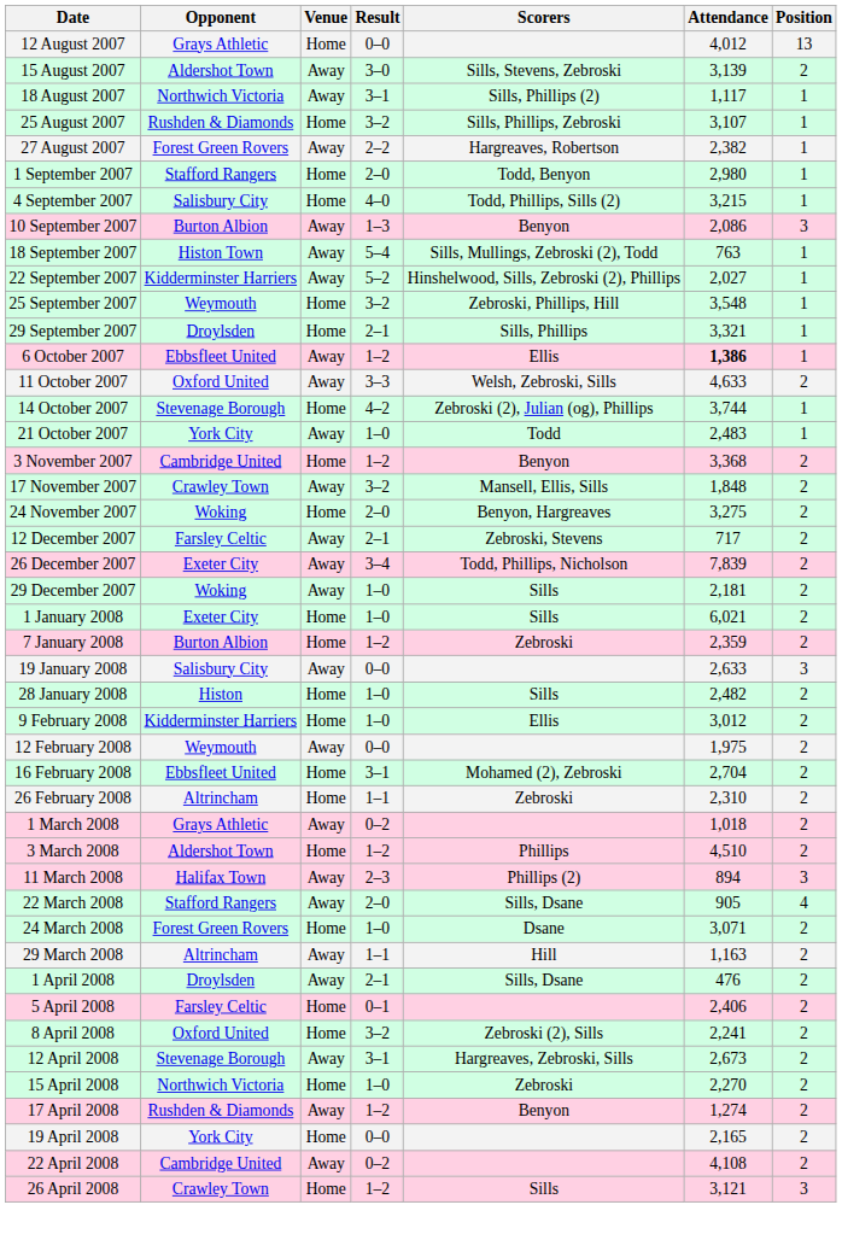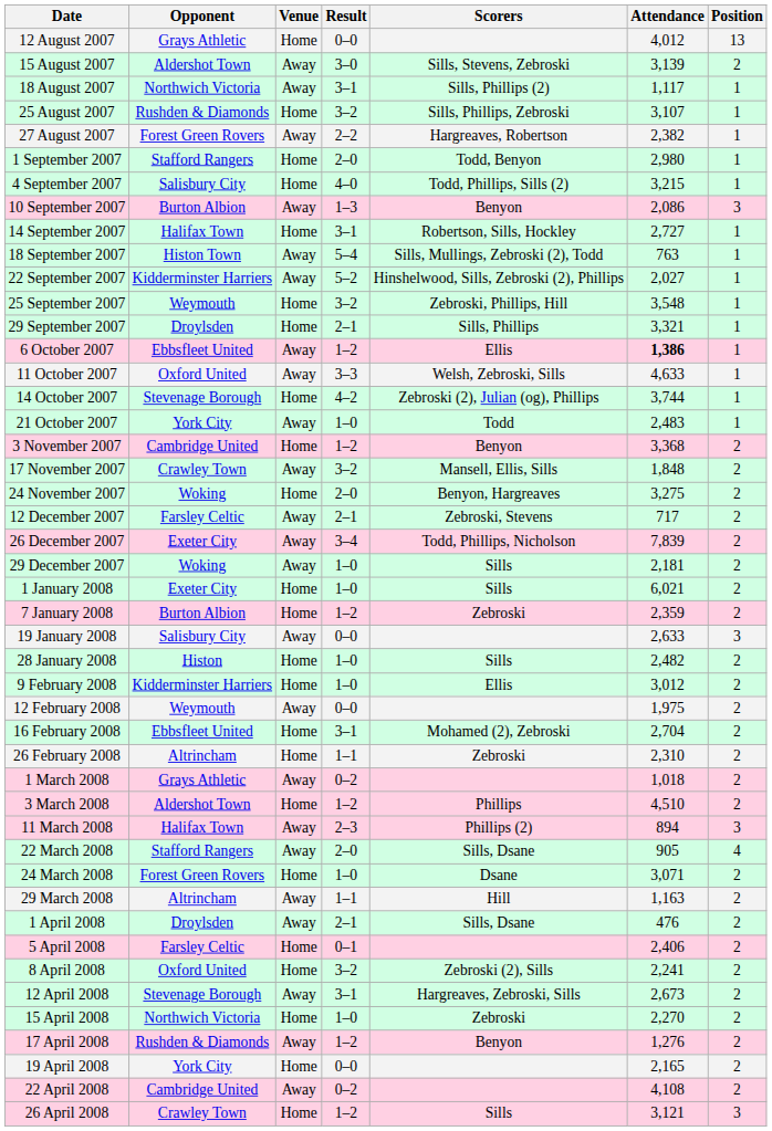 <table class="wikitable sortable"  style="text-align:center;">
 <tr>
 <th>Date</th>
 <th>Opponent</th>
 <th>Venue</th>
 <th>Result</th>
 <th class="unsortable">Scorers</th>
 <th>Attendance</th>
 <th>Position</th>
 </tr>
 <tr style="background: #f3f3f3;">
 <td>12 August 2007</td>
 <td><a href='#'>Grays Athletic</a></td>
 <td>Home</td>
 <td>0–0</td>
 <td></td>
 <td>4,012</td>
 <td>13</td>
 </tr>
 <tr style="background: #d0ffe3;">
 <td>15 August 2007</td>
 <td><a href='#'>Aldershot Town</a></td>
 <td>Away</td>
 <td>3–0</td>
 <td>Sills, Stevens, Zebroski</td>
 <td>3,139</td>
 <td>2</td>
 </tr>
 <tr style="background: #d0ffe3;">
 <td>18 August 2007</td>
 <td><a href='#'>Northwich Victoria</a></td>
 <td>Away</td>
 <td>3–1</td>
 <td>Sills, Phillips (2)</td>
 <td>1,117</td>
 <td>1</td>
 </tr>
 <tr style="background: #d0ffe3;">
 <td>25 August 2007</td>
 <td><a href='#'>Rushden & Diamonds</a></td>
 <td>Home</td>
 <td>3–2</td>
 <td>Sills, Phillips, Zebroski</td>
 <td>3,107</td>
 <td>1</td>
 </tr>
 <tr style="background: #f3f3f3;">
 <td>27 August 2007</td>
 <td><a href='#'>Forest Green Rovers</a></td>
 <td>Away</td>
 <td>2–2</td>
 <td>Hargreaves, Robertson</td>
 <td>2,382</td>
 <td>1</td>
 </tr>
 <tr style="background: #d0ffe3;">
 <td>1 September 2007</td>
 <td><a href='#'>Stafford Rangers</a></td>
 <td>Home</td>
 <td>2–0</td>
 <td>Todd, Benyon</td>
 <td>2,980</td>
 <td>1</td>
 </tr>
 <tr style="background: #d0ffe3;">
 <td>4 September 2007</td>
 <td><a href='#'>Salisbury City</a></td>
 <td>Home</td>
 <td>4–0</td>
 <td>Todd, Phillips, Sills (2)</td>
 <td>3,215</td>
 <td>1</td>
 </tr>
 <tr style="background: #ffd0e3;">
 <td>10 September 2007</td>
 <td><a href='#'>Burton Albion</a></td>
 <td>Away</td>
 <td>1–3</td>
 <td>Benyon</td>
 <td>2,086</td>
 <td>3</td>
 </tr>
 <tr style="background: #d0ffe3;">
+<td>14 September 2007</td>
+<td><a href='#'>Halifax Town</a></td>
+<td>Home</td>
+<td>3–1</td>
+<td>Robertson, Sills, Hockley</td>
+<td>2,727</td>
+<td>1</td>
+</tr>
+<tr style="background: #d0ffe3;">
 <td>18 September 2007</td>
 <td><a href='#'>Histon Town</a></td>
 <td>Away</td>
 <td>5–4</td>
 <td>Sills, Mullings, Zebroski (2), Todd</td>
 <td>763</td>
 <td>1</td>
 </tr>
 <tr style="background: #d0ffe3;">
 <td>22 September 2007</td>
 <td><a href='#'>Kidderminster Harriers</a></td>
 <td>Away</td>
 <td>5–2</td>
 <td>Hinshelwood, Sills, Zebroski (2), Phillips</td>
 <td>2,027</td>
 <td>1</td>
 </tr>
 <tr style="background: #d0ffe3;">
 <td>25 September 2007</td>
 <td><a href='#'>Weymouth</a></td>
 <td>Home</td>
 <td>3–2</td>
 <td>Zebroski, Phillips, Hill</td>
 <td>3,548</td>
 <td>1</td>
 </tr>
 <tr style="background: #d0ffe3;">
 <td>29 September 2007</td>
 <td><a href='#'>Droylsden</a></td>
 <td>Home</td>
 <td>2–1</td>
 <td>Sills, Phillips</td>
 <td>3,321</td>
 <td>1</td>
 </tr>
 <tr style="background: #ffd0e3;">
 <td>6 October 2007</td>
 <td><a href='#'>Ebbsfleet United</a></td>
 <td>Away</td>
 <td>1–2</td>
 <td>Ellis</td>
 <td><strong>1,386</strong></td>
 <td>1</td>
 </tr>
 <tr style="background: #f3f3f3;">
 <td>11 October 2007</td>
 <td><a href='#'>Oxford United</a></td>
 <td>Away</td>
 <td>3–3</td>
 <td>Welsh, Zebroski, Sills</td>
 <td>4,633</td>
-<td>2</td>
+<td>1</td>
 </tr>
 <tr style="background: #d0ffe3;">
 <td>14 October 2007</td>
 <td><a href='#'>Stevenage Borough</a></td>
 <td>Home</td>
 <td>4–2</td>
 <td>Zebroski (2), <a href='#'>Julian</a> (og), Phillips</td>
 <td>3,744</td>
 <td>1</td>
 </tr>
 <tr style="background: #d0ffe3;">
 <td>21 October 2007</td>
 <td><a href='#'>York City</a></td>
 <td>Away</td>
 <td>1–0</td>
 <td>Todd</td>
 <td>2,483</td>
 <td>1</td>
 </tr>
 <tr style="background: #ffd0e3;">
 <td>3 November 2007</td>
 <td><a href='#'>Cambridge United</a></td>
 <td>Home</td>
 <td>1–2</td>
 <td>Benyon</td>
 <td>3,368</td>
 <td>2</td>
 </tr>
 <tr style="background: #d0ffe3;">
 <td>17 November 2007</td>
 <td><a href='#'>Crawley Town</a></td>
 <td>Away</td>
 <td>3–2</td>
 <td>Mansell, Ellis, Sills</td>
 <td>1,848</td>
 <td>2</td>
 </tr>
 <tr style="background: #d0ffe3;">
 <td>24 November 2007</td>
 <td><a href='#'>Woking</a></td>
 <td>Home</td>
 <td>2–0</td>
 <td>Benyon, Hargreaves</td>
 <td>3,275</td>
 <td>2</td>
 </tr>
 <tr style="background: #d0ffe3;">
 <td>12 December 2007</td>
 <td><a href='#'>Farsley Celtic</a></td>
 <td>Away</td>
 <td>2–1</td>
 <td>Zebroski, Stevens</td>
 <td>717</td>
 <td>2</td>
 </tr>
 <tr style="background: #ffd0e3;">
 <td>26 December 2007</td>
 <td><a href='#'>Exeter City</a></td>
 <td>Away</td>
 <td>3–4</td>
 <td>Todd, Phillips, Nicholson</td>
 <td>7,839</td>
 <td>2</td>
 </tr>
 <tr style="background: #d0ffe3;">
 <td>29 December 2007</td>
 <td><a href='#'>Woking</a></td>
 <td>Away</td>
 <td>1–0</td>
 <td>Sills</td>
 <td>2,181</td>
 <td>2</td>
 </tr>
 <tr style="background: #d0ffe3;">
 <td>1 January 2008</td>
 <td><a href='#'>Exeter City</a></td>
 <td>Home</td>
 <td>1–0</td>
 <td>Sills</td>
 <td>6,021</td>
 <td>2</td>
 </tr>
 <tr style="background: #ffd0e3;">
 <td>7 January 2008</td>
 <td><a href='#'>Burton Albion</a></td>
 <td>Home</td>
 <td>1–2</td>
 <td>Zebroski</td>
 <td>2,359</td>
 <td>2</td>
 </tr>
 <tr style="background: #f3f3f3;">
 <td>19 January 2008</td>
 <td><a href='#'>Salisbury City</a></td>
 <td>Away</td>
 <td>0–0</td>
 <td></td>
 <td>2,633</td>
 <td>3</td>
 </tr>
 <tr style="background: #d0ffe3;">
 <td>28 January 2008</td>
 <td><a href='#'>Histon</a></td>
 <td>Home</td>
 <td>1–0</td>
 <td>Sills</td>
 <td>2,482</td>
 <td>2</td>
 </tr>
 <tr style="background: #d0ffe3;">
 <td>9 February 2008</td>
 <td><a href='#'>Kidderminster Harriers</a></td>
 <td>Home</td>
 <td>1–0</td>
 <td>Ellis</td>
 <td>3,012</td>
 <td>2</td>
 </tr>
 <tr style="background: #f3f3f3;">
 <td>12 February 2008</td>
 <td><a href='#'>Weymouth</a></td>
 <td>Away</td>
 <td>0–0</td>
 <td></td>
 <td>1,975</td>
 <td>2</td>
 </tr>
 <tr style="background: #d0ffe3;">
 <td>16 February 2008</td>
 <td><a href='#'>Ebbsfleet United</a></td>
 <td>Home</td>
 <td>3–1</td>
 <td>Mohamed (2), Zebroski</td>
 <td>2,704</td>
 <td>2</td>
 </tr>
 <tr style="background: #f3f3f3;">
 <td>26 February 2008</td>
 <td><a href='#'>Altrincham</a></td>
 <td>Home</td>
 <td>1–1</td>
 <td>Zebroski</td>
 <td>2,310</td>
 <td>2</td>
 </tr>
 <tr style="background: #ffd0e3;">
 <td>1 March 2008</td>
 <td><a href='#'>Grays Athletic</a></td>
 <td>Away</td>
 <td>0–2</td>
 <td></td>
 <td>1,018</td>
 <td>2</td>
 </tr>
 <tr style="background: #ffd0e3;">
 <td>3 March 2008</td>
 <td><a href='#'>Aldershot Town</a></td>
 <td>Home</td>
 <td>1–2</td>
 <td>Phillips</td>
 <td>4,510</td>
 <td>2</td>
 </tr>
 <tr style="background: #ffd0e3;">
 <td>11 March 2008</td>
 <td><a href='#'>Halifax Town</a></td>
 <td>Away</td>
 <td>2–3</td>
 <td>Phillips (2)</td>
 <td>894</td>
 <td>3</td>
 </tr>
 <tr style="background: #d0ffe3;">
 <td>22 March 2008</td>
 <td><a href='#'>Stafford Rangers</a></td>
 <td>Away</td>
 <td>2–0</td>
 <td>Sills, Dsane</td>
 <td>905</td>
 <td>4</td>
 </tr>
 <tr style="background: #d0ffe3;">
 <td>24 March 2008</td>
 <td><a href='#'>Forest Green Rovers</a></td>
 <td>Home</td>
 <td>1–0</td>
 <td>Dsane</td>
 <td>3,071</td>
 <td>2</td>
 </tr>
 <tr style="background: #f3f3f3;">
 <td>29 March 2008</td>
 <td><a href='#'>Altrincham</a></td>
 <td>Away</td>
 <td>1–1</td>
 <td>Hill</td>
 <td>1,163</td>
 <td>2</td>
 </tr>
 <tr style="background: #d0ffe3;">
 <td>1 April 2008</td>
 <td><a href='#'>Droylsden</a></td>
 <td>Away</td>
 <td>2–1</td>
 <td>Sills, Dsane</td>
 <td>476</td>
 <td>2</td>
 </tr>
 <tr style="background: #ffd0e3;">
 <td>5 April 2008</td>
 <td><a href='#'>Farsley Celtic</a></td>
 <td>Home</td>
 <td>0–1</td>
 <td></td>
 <td>2,406</td>
 <td>2</td>
 </tr>
 <tr style="background: #d0ffe3;">
 <td>8 April 2008</td>
 <td><a href='#'>Oxford United</a></td>
 <td>Home</td>
 <td>3–2</td>
 <td>Zebroski (2), Sills</td>
 <td>2,241</td>
 <td>2</td>
 </tr>
 <tr style="background: #d0ffe3;">
 <td>12 April 2008</td>
 <td><a href='#'>Stevenage Borough</a></td>
 <td>Away</td>
 <td>3–1</td>
 <td>Hargreaves, Zebroski, Sills</td>
 <td>2,673</td>
 <td>2</td>
 </tr>
 <tr style="background: #d0ffe3;">
 <td>15 April 2008</td>
 <td><a href='#'>Northwich Victoria</a></td>
 <td>Home</td>
 <td>1–0</td>
 <td>Zebroski</td>
 <td>2,270</td>
 <td>2</td>
 </tr>
 <tr style="background: #ffd0e3;">
 <td>17 April 2008</td>
 <td><a href='#'>Rushden & Diamonds</a></td>
 <td>Away</td>
 <td>1–2</td>
 <td>Benyon</td>
-<td>1,274</td>
+<td>1,276</td>
 <td>2</td>
 </tr>
 <tr style="background: #f3f3f3;">
 <td>19 April 2008</td>
 <td><a href='#'>York City</a></td>
 <td>Home</td>
 <td>0–0</td>
 <td></td>
 <td>2,165</td>
 <td>2</td>
 </tr>
 <tr style="background: #ffd0e3;">
 <td>22 April 2008</td>
 <td><a href='#'>Cambridge United</a></td>
 <td>Away</td>
 <td>0–2</td>
 <td></td>
 <td>4,108</td>
 <td>2</td>
 </tr>
 <tr style="background: #ffd0e3;">
 <td>26 April 2008</td>
 <td><a href='#'>Crawley Town</a></td>
 <td>Home</td>
 <td>1–2</td>
 <td>Sills</td>
 <td>3,121</td>
 <td>3</td>
 </tr>
 </table>
